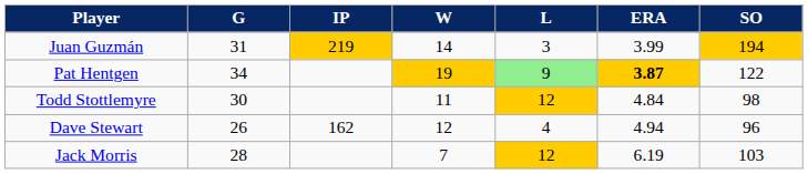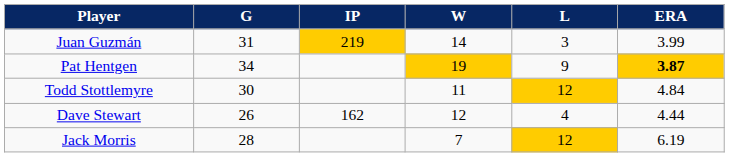 <table class="wikitable sortable">
 <tr>
 <th style="background:#072764;color:white;" width="16%">Player</th>
 <th style="background:#072764;color:white;" width="9%">G</th>
 <th style="background:#072764;color:white;" width="9%">IP</th>
 <th style="background:#072764;color:white;" width="9%">W</th>
 <th style="background:#072764;color:white;" width="9%">L</th>
 <th style="background:#072764;color:white;" width="9%">ERA</th>
-<th style="background:#072764;color:white;" width="9%">SO</th>
 </tr>
 <tr align="center">
 <td><a href='#'>Juan Guzmán</a></td>
 <td>31</td>
 <td bgcolor="#FFCC00">219</td>
 <td>14</td>
 <td>3</td>
 <td>3.99</td>
-<td bgcolor="#FFCC00">194</td>
 </tr>
 <tr align=center>
 <td><a href='#'>Pat Hentgen</a></td>
 <td>34</td>
 <td></td>
 <td bgcolor="#FFCC00">19</td>
-<td style="background: lightgreen;">9</td>
+<td>9</td>
 <td bgcolor="#FFCC00"><strong>3.87</strong></td>
-<td>122</td>
 </tr>
 <tr align="center">
 <td><a href='#'>Todd Stottlemyre</a></td>
 <td>30</td>
 <td></td>
 <td>11</td>
 <td bgcolor="#FFCC00">12</td>
 <td>4.84</td>
-<td>98</td>
 </tr>
 <tr align=center>
 <td><a href='#'>Dave Stewart</a></td>
 <td>26</td>
 <td>162</td>
 <td>12</td>
 <td>4</td>
-<td>4.94</td>
-<td>96</td>
+<td>4.44</td>
 </tr>
 <tr align="center">
 <td><a href='#'>Jack Morris</a></td>
 <td>28</td>
 <td></td>
 <td>7</td>
 <td bgcolor="#FFCC00">12</td>
 <td>6.19</td>
-<td>103</td>
 </tr>
 </table>
